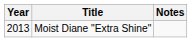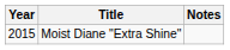 <table class="wikitable">
 <tr>
 <th>Year</th>
 <th>Title</th>
 <th>Notes</th>
 </tr>
 <tr>
-<td>2013</td>
+<td>2015</td>
 <td>Moist Diane "Extra Shine"</td>
 <td></td>
 </tr>
 </table>
